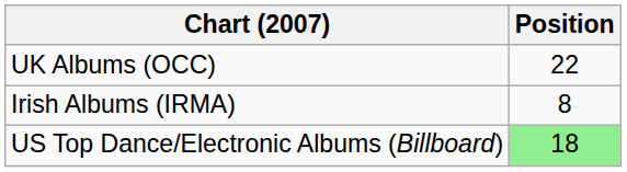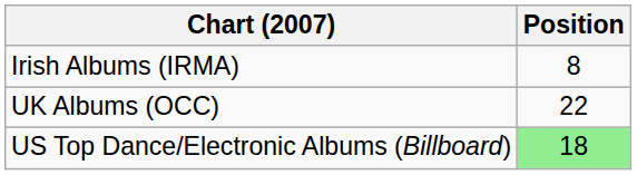 <table class="wikitable sortable">
 <tr>
 <th>Chart (2007)</th>
 <th>Position</th>
 </tr>
 <tr>
+<td>Irish Albums (IRMA)</td>
+<td style="text-align:center;">8</td>
+</tr>
+<tr>
 <td>UK Albums (OCC)</td>
 <td style="text-align:center;">22</td>
-</tr>
-<tr>
-<td>Irish Albums (IRMA)</td>
-<td style="text-align:center;">8</td>
 </tr>
 <tr>
 <td>US Top Dance/Electronic Albums (<em>Billboard</em>)</td>
 <td style="background: lightgreen; text-align:center;">18</td>
 </tr>
 </table>
